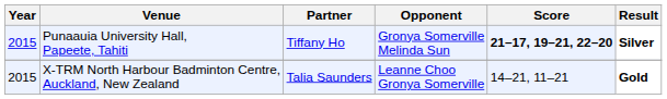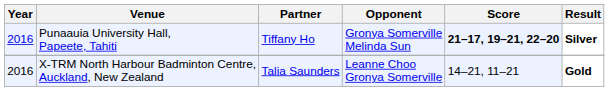 <table class="sortable wikitable" style="font-size: 90%;">
 <tr>
 <th>Year</th>
 <th>Venue</th>
 <th>Partner</th>
 <th>Opponent</th>
 <th>Score</th>
 <th>Result</th>
 </tr>
 <tr style="background:#ECF2FF">
-<td align="center"><a href='#'>2015</a></td>
+<td align="center"><a href='#'>2016</a></td>
 <td align="left">Punaauia University Hall,<br><a href='#'>Papeete, Tahiti</a></td>
 <td align="left"> <a href='#'>Tiffany Ho</a></td>
 <td align="left"> <a href='#'>Gronya Somerville</a> <br>  <a href='#'>Melinda Sun</a></td>
 <td align="left"><strong>21–17, 19–21, 22–20</strong></td>
 <td style="text-align:left; background:white"> <strong>Silver</strong></td>
 </tr>
 <tr>
 </tr>
 <tr style="background:#ECF2FF">
-<td align="center">2015</td>
+<td align="center">2016</td>
 <td align="left">X-TRM North Harbour Badminton Centre,<br><a href='#'>Auckland</a>, New Zealand</td>
 <td align="left"> <a href='#'>Talia Saunders</a></td>
 <td align="left"> <a href='#'>Leanne Choo</a> <br>  <a href='#'>Gronya Somerville</a></td>
 <td align="left">14–21, 11–21</td>
 <td style="text-align:left; background:white"> <strong>Gold</strong></td>
 </tr>
 </table>
